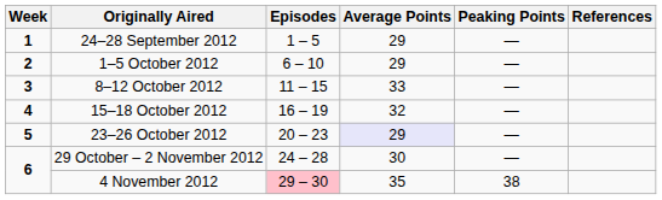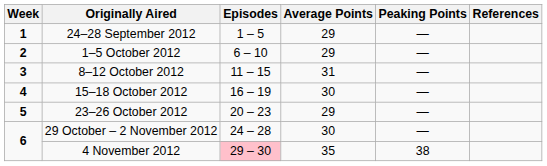 <table class="wikitable" style="text-align:center;">
 <tr>
 <th>Week</th>
 <th>Originally Aired</th>
 <th>Episodes</th>
 <th>Average Points</th>
 <th>Peaking Points</th>
 <th>References</th>
 </tr>
 <tr>
 <td><strong>1</strong></td>
 <td>24–28 September 2012</td>
 <td>1 – 5</td>
 <td>29</td>
 <td>—</td>
 <td></td>
 </tr>
 <tr>
 <td><strong>2</strong></td>
 <td>1–5 October 2012</td>
 <td>6 – 10</td>
 <td>29</td>
 <td>—</td>
 <td></td>
 </tr>
 <tr>
 <td><strong>3</strong></td>
 <td>8–12 October 2012</td>
 <td>11 – 15</td>
-<td>33</td>
+<td>31</td>
 <td>—</td>
 <td></td>
 </tr>
 <tr>
 <td><strong>4</strong></td>
 <td>15–18 October 2012</td>
 <td>16 – 19</td>
-<td>32</td>
+<td>30</td>
 <td>—</td>
 <td></td>
 </tr>
 <tr>
 <td><strong>5</strong></td>
 <td>23–26 October 2012</td>
 <td>20 – 23</td>
-<td style="background: lavender;">29</td>
+<td>29</td>
 <td>—</td>
 <td></td>
 </tr>
 <tr>
 <td rowspan="2"><strong>6</strong></td>
 <td>29 October – 2 November 2012</td>
 <td>24 – 28</td>
 <td>30</td>
 <td>—</td>
 <td></td>
 </tr>
 <tr>
 <td>4 November 2012</td>
 <td style="background: pink;">29 – 30</td>
 <td>35</td>
 <td>38</td>
 <td></td>
 </tr>
 </table>
